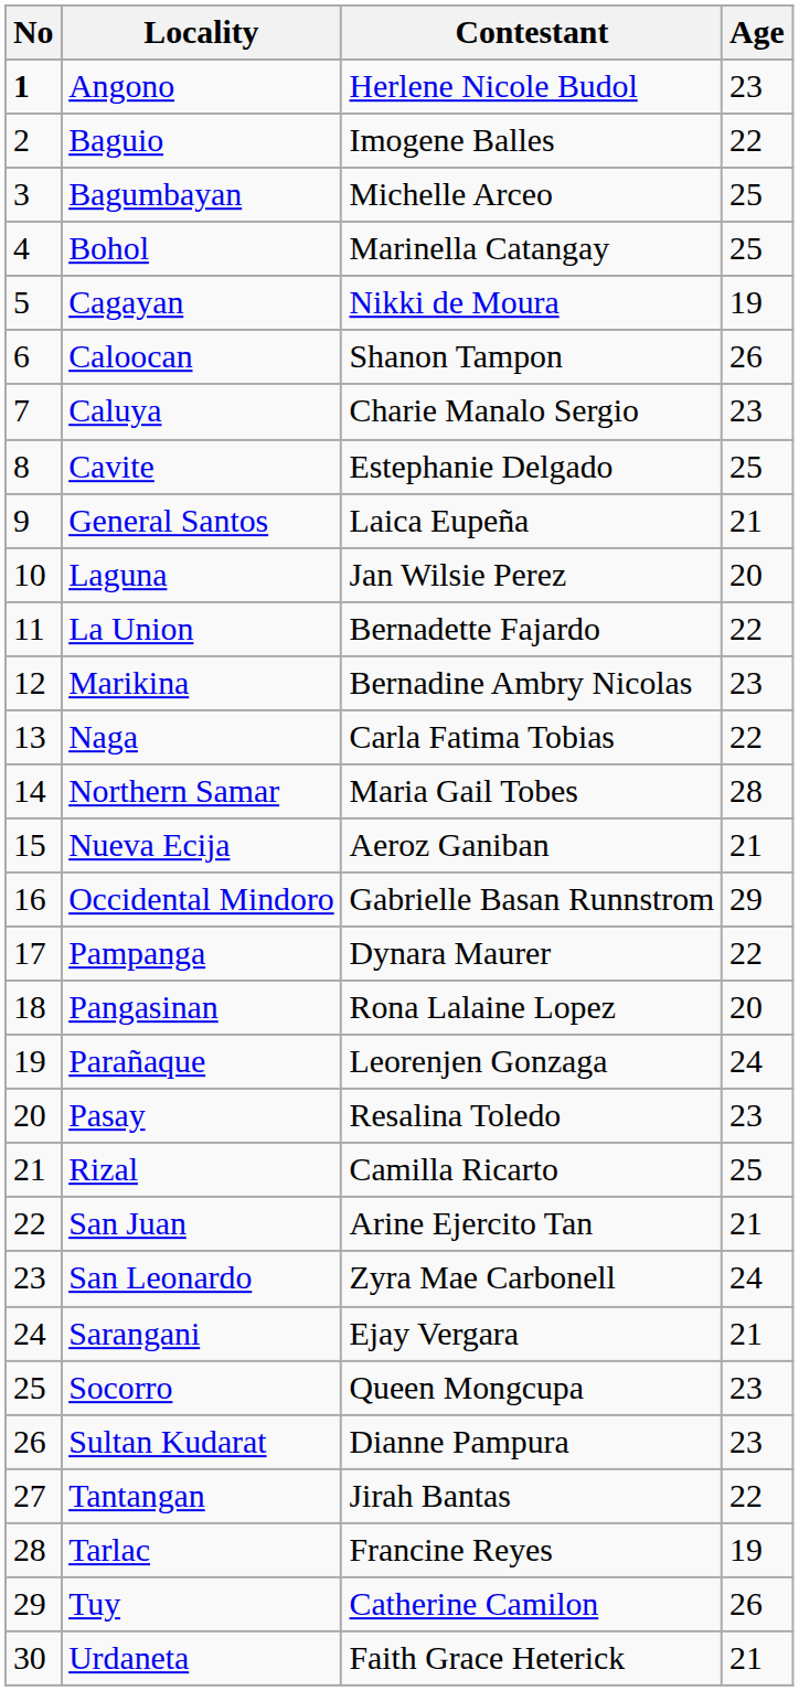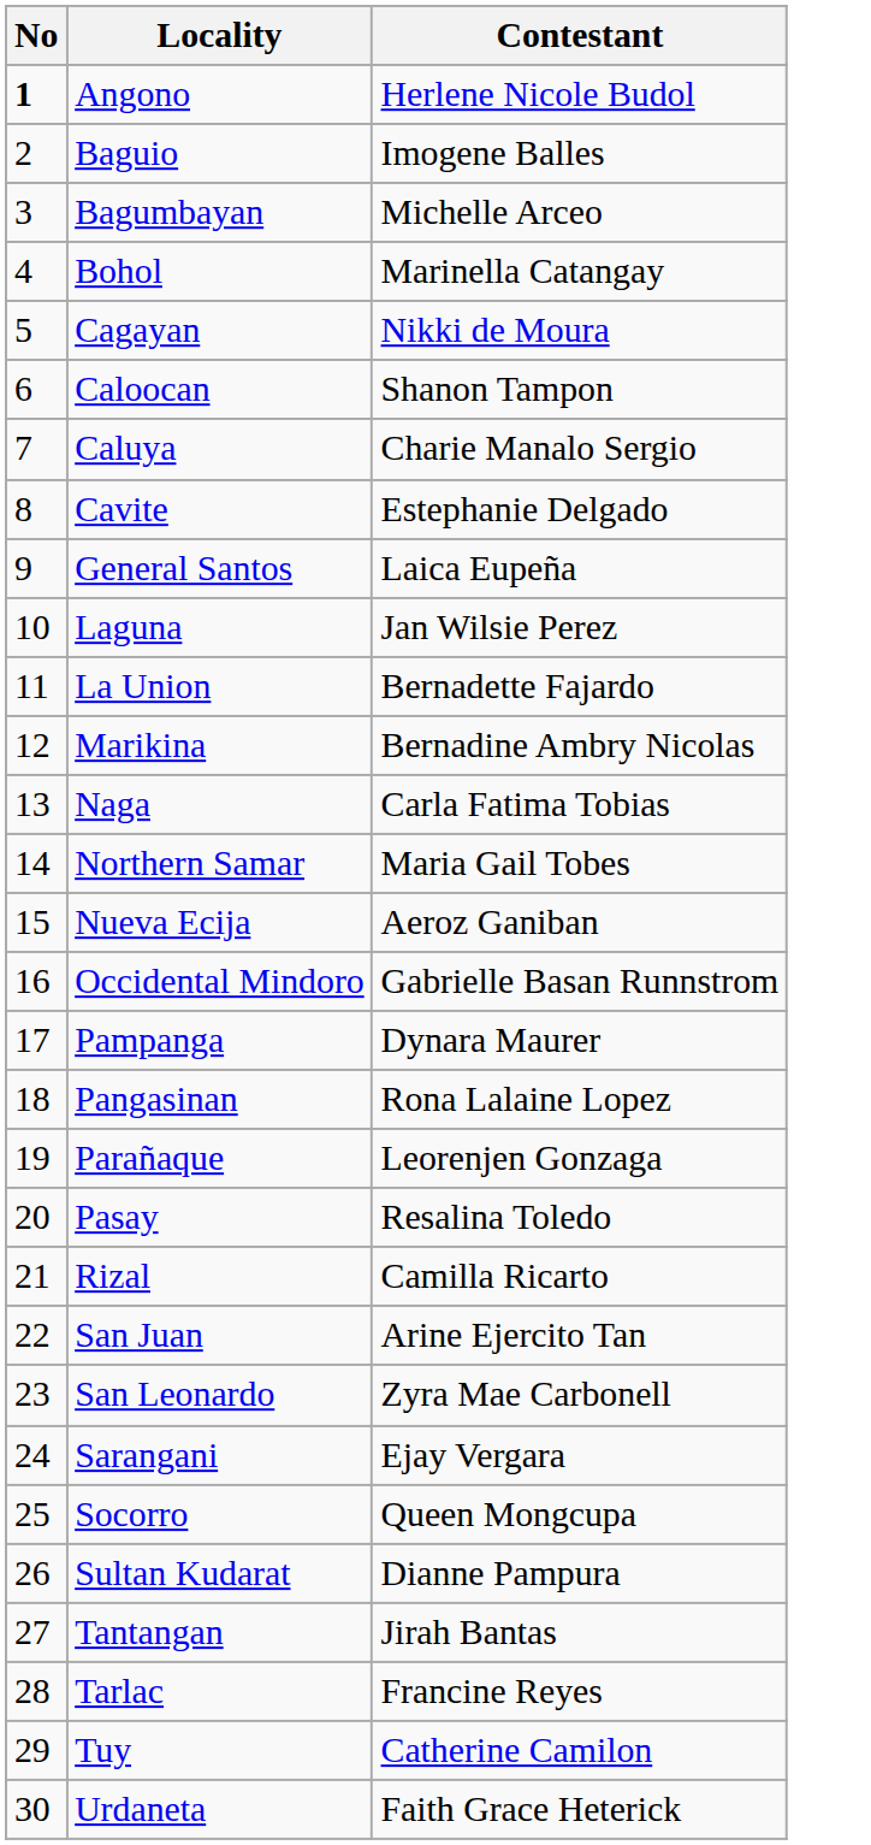 <table class="wikitable sortable" style="font-size:95%;">
 <tr>
 <th>No</th>
 <th>Locality</th>
 <th>Contestant</th>
-<th>Age</th>
 </tr>
 <tr>
 <td><strong>1</strong></td>
 <td><a href='#'>Angono</a></td>
 <td><a href='#'>Herlene Nicole Budol</a></td>
-<td>23</td>
 </tr>
 <tr>
 <td>2</td>
 <td><a href='#'>Baguio</a></td>
 <td>Imogene Balles</td>
-<td>22</td>
 </tr>
 <tr>
 <td>3</td>
 <td><a href='#'>Bagumbayan</a></td>
 <td>Michelle Arceo</td>
-<td>25</td>
 </tr>
 <tr>
 <td>4</td>
 <td><a href='#'>Bohol</a></td>
 <td>Marinella Catangay</td>
-<td>25</td>
 </tr>
 <tr>
 <td>5</td>
 <td><a href='#'>Cagayan</a></td>
 <td><a href='#'>Nikki de Moura</a></td>
-<td>19</td>
 </tr>
 <tr>
 <td>6</td>
 <td><a href='#'>Caloocan</a></td>
 <td>Shanon Tampon</td>
-<td>26</td>
 </tr>
 <tr>
 <td>7</td>
 <td><a href='#'>Caluya</a></td>
 <td>Charie Manalo Sergio</td>
-<td>23</td>
 </tr>
 <tr>
 <td>8</td>
 <td><a href='#'>Cavite</a></td>
 <td>Estephanie Delgado</td>
-<td>25</td>
 </tr>
 <tr>
 <td>9</td>
 <td><a href='#'>General Santos</a></td>
 <td>Laica Eupeña</td>
-<td>21</td>
 </tr>
 <tr>
 <td>10</td>
 <td><a href='#'>Laguna</a></td>
 <td>Jan Wilsie Perez</td>
-<td>20</td>
 </tr>
 <tr>
 <td>11</td>
 <td><a href='#'>La Union</a></td>
 <td>Bernadette Fajardo</td>
-<td>22</td>
 </tr>
 <tr>
 <td>12</td>
 <td><a href='#'>Marikina</a></td>
 <td>Bernadine Ambry Nicolas</td>
-<td>23</td>
 </tr>
 <tr>
 <td>13</td>
 <td><a href='#'>Naga</a></td>
 <td>Carla Fatima Tobias</td>
-<td>22</td>
 </tr>
 <tr>
 <td>14</td>
 <td><a href='#'>Northern Samar</a></td>
 <td>Maria Gail Tobes</td>
-<td>28</td>
 </tr>
 <tr>
 <td>15</td>
 <td><a href='#'>Nueva Ecija</a></td>
 <td>Aeroz Ganiban</td>
-<td>21</td>
 </tr>
 <tr>
 <td>16</td>
 <td><a href='#'>Occidental Mindoro</a></td>
 <td>Gabrielle Basan Runnstrom</td>
-<td>29</td>
 </tr>
 <tr>
 <td>17</td>
 <td><a href='#'>Pampanga</a></td>
 <td>Dynara Maurer</td>
-<td>22</td>
 </tr>
 <tr>
 <td>18</td>
 <td><a href='#'>Pangasinan</a></td>
 <td>Rona Lalaine Lopez</td>
-<td>20</td>
 </tr>
 <tr>
 <td>19</td>
 <td><a href='#'>Parañaque</a></td>
 <td>Leorenjen Gonzaga</td>
-<td>24</td>
 </tr>
 <tr>
 <td>20</td>
 <td><a href='#'>Pasay</a></td>
 <td>Resalina Toledo</td>
-<td>23</td>
 </tr>
 <tr>
 <td>21</td>
 <td><a href='#'>Rizal</a></td>
 <td>Camilla Ricarto</td>
-<td>25</td>
 </tr>
 <tr>
 <td>22</td>
 <td><a href='#'>San Juan</a></td>
 <td>Arine Ejercito Tan</td>
-<td>21</td>
 </tr>
 <tr>
 <td>23</td>
 <td><a href='#'>San Leonardo</a></td>
 <td>Zyra Mae Carbonell</td>
-<td>24</td>
 </tr>
 <tr>
 <td>24</td>
 <td><a href='#'>Sarangani</a></td>
 <td>Ejay Vergara</td>
-<td>21</td>
 </tr>
 <tr>
 <td>25</td>
 <td><a href='#'>Socorro</a></td>
 <td>Queen Mongcupa</td>
-<td>23</td>
 </tr>
 <tr>
 <td>26</td>
 <td><a href='#'>Sultan Kudarat</a></td>
 <td>Dianne Pampura</td>
-<td>23</td>
 </tr>
 <tr>
 <td>27</td>
 <td><a href='#'>Tantangan</a></td>
 <td>Jirah Bantas</td>
-<td>22</td>
 </tr>
 <tr>
 <td>28</td>
 <td><a href='#'>Tarlac</a></td>
 <td>Francine Reyes</td>
-<td>19</td>
 </tr>
 <tr>
 <td>29</td>
 <td><a href='#'>Tuy</a></td>
 <td><a href='#'>Catherine Camilon</a></td>
-<td>26</td>
 </tr>
 <tr>
 <td>30</td>
 <td><a href='#'>Urdaneta</a></td>
 <td>Faith Grace Heterick</td>
-<td>21</td>
 </tr>
 </table>
